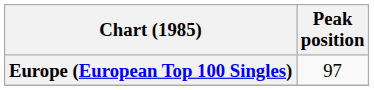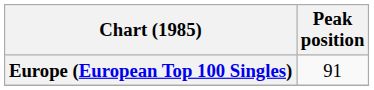 <table class="wikitable sortable plainrowheaders" style="text-align:center">
 <tr>
 <th scope="col">Chart (1985)</th>
 <th scope="col">Peak<br>position</th>
 </tr>
 <tr>
 <th scope="row">Europe (<a href='#'>European Top 100 Singles</a>)</th>
-<td>97</td>
+<td>91</td>
 </tr>
 <tr>
 </tr>
 <tr>
 </tr>
 </table>
